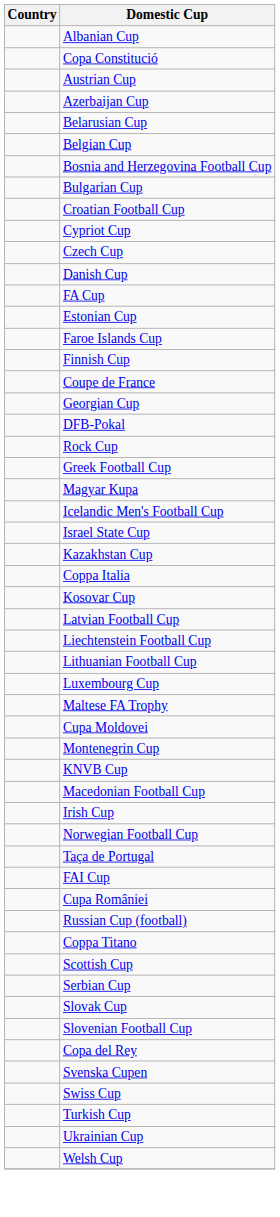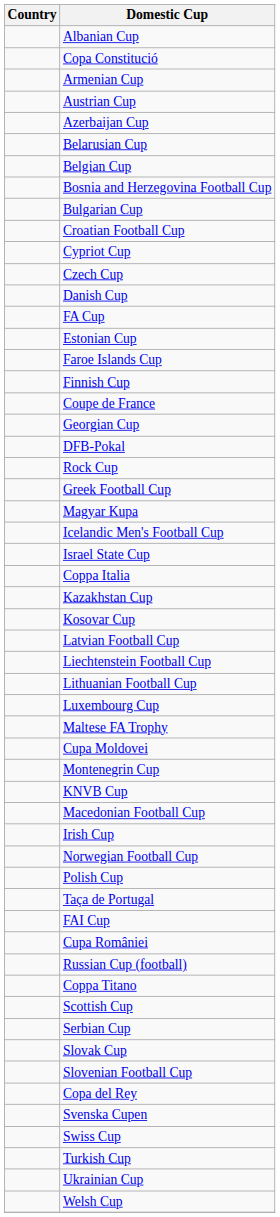 <table class="wikitable">
 <tr>
 <th>Country</th>
 <th>Domestic Cup</th>
 </tr>
 <tr>
 <td></td>
 <td><a href='#'>Albanian Cup</a></td>
 </tr>
 <tr>
 <td></td>
 <td><a href='#'>Copa Constitució</a></td>
+</tr>
+<tr>
+<td></td>
+<td><a href='#'>Armenian Cup</a></td>
 </tr>
 <tr>
 <td></td>
 <td><a href='#'>Austrian Cup</a></td>
 </tr>
 <tr>
 <td></td>
 <td><a href='#'>Azerbaijan Cup</a></td>
 </tr>
 <tr>
 <td></td>
 <td><a href='#'>Belarusian Cup</a></td>
 </tr>
 <tr>
 <td></td>
 <td><a href='#'>Belgian Cup</a></td>
 </tr>
 <tr>
 <td></td>
 <td><a href='#'>Bosnia and Herzegovina Football Cup</a></td>
 </tr>
 <tr>
 <td></td>
 <td><a href='#'>Bulgarian Cup</a></td>
 </tr>
 <tr>
 <td></td>
 <td><a href='#'>Croatian Football Cup</a></td>
 </tr>
 <tr>
 <td></td>
 <td><a href='#'>Cypriot Cup</a></td>
 </tr>
 <tr>
 <td></td>
 <td><a href='#'>Czech Cup</a></td>
 </tr>
 <tr>
 <td></td>
 <td><a href='#'>Danish Cup</a></td>
 </tr>
 <tr>
 <td></td>
 <td><a href='#'>FA Cup</a></td>
 </tr>
 <tr>
 <td></td>
 <td><a href='#'>Estonian Cup</a></td>
 </tr>
 <tr>
 <td></td>
 <td><a href='#'>Faroe Islands Cup</a></td>
 </tr>
 <tr>
 <td></td>
 <td><a href='#'>Finnish Cup</a></td>
 </tr>
 <tr>
 <td></td>
 <td><a href='#'>Coupe de France</a></td>
 </tr>
 <tr>
 <td></td>
 <td><a href='#'>Georgian Cup</a></td>
 </tr>
 <tr>
 <td></td>
 <td><a href='#'>DFB-Pokal</a></td>
 </tr>
 <tr>
 <td></td>
 <td><a href='#'>Rock Cup</a></td>
 </tr>
 <tr>
 <td></td>
 <td><a href='#'>Greek Football Cup</a></td>
 </tr>
 <tr>
 <td></td>
 <td><a href='#'>Magyar Kupa</a></td>
 </tr>
 <tr>
 <td></td>
 <td><a href='#'>Icelandic Men's Football Cup</a></td>
 </tr>
 <tr>
 <td></td>
 <td><a href='#'>Israel State Cup</a></td>
 </tr>
 <tr>
 <td></td>
-<td><a href='#'>Kazakhstan Cup</a></td>
+<td><a href='#'>Coppa Italia</a></td>
 </tr>
 <tr>
 <td></td>
-<td><a href='#'>Coppa Italia</a></td>
+<td><a href='#'>Kazakhstan Cup</a></td>
 </tr>
 <tr>
 <td></td>
 <td><a href='#'>Kosovar Cup</a></td>
 </tr>
 <tr>
 <td></td>
 <td><a href='#'>Latvian Football Cup</a></td>
 </tr>
 <tr>
 <td></td>
 <td><a href='#'>Liechtenstein Football Cup</a></td>
 </tr>
 <tr>
 <td></td>
 <td><a href='#'>Lithuanian Football Cup</a></td>
 </tr>
 <tr>
 <td></td>
 <td><a href='#'>Luxembourg Cup</a></td>
 </tr>
 <tr>
 <td></td>
 <td><a href='#'>Maltese FA Trophy</a></td>
 </tr>
 <tr>
 <td></td>
 <td><a href='#'>Cupa Moldovei</a></td>
 </tr>
 <tr>
 <td></td>
 <td><a href='#'>Montenegrin Cup</a></td>
 </tr>
 <tr>
 <td></td>
 <td><a href='#'>KNVB Cup</a></td>
 </tr>
 <tr>
 <td></td>
 <td><a href='#'>Macedonian Football Cup</a></td>
 </tr>
 <tr>
 <td></td>
 <td><a href='#'>Irish Cup</a></td>
 </tr>
 <tr>
 <td></td>
 <td><a href='#'>Norwegian Football Cup</a></td>
+</tr>
+<tr>
+<td></td>
+<td><a href='#'>Polish Cup</a></td>
 </tr>
 <tr>
 <td></td>
 <td><a href='#'>Taça de Portugal</a></td>
 </tr>
 <tr>
 <td></td>
 <td><a href='#'>FAI Cup</a></td>
 </tr>
 <tr>
 <td></td>
 <td><a href='#'>Cupa României</a></td>
 </tr>
 <tr>
 <td></td>
 <td><a href='#'>Russian Cup (football)</a></td>
 </tr>
 <tr>
 <td></td>
 <td><a href='#'>Coppa Titano</a></td>
 </tr>
 <tr>
 <td></td>
 <td><a href='#'>Scottish Cup</a></td>
 </tr>
 <tr>
 <td></td>
 <td><a href='#'>Serbian Cup</a></td>
 </tr>
 <tr>
 <td></td>
 <td><a href='#'>Slovak Cup</a></td>
 </tr>
 <tr>
 <td></td>
 <td><a href='#'>Slovenian Football Cup</a></td>
 </tr>
 <tr>
 <td></td>
 <td><a href='#'>Copa del Rey</a></td>
 </tr>
 <tr>
 <td></td>
 <td><a href='#'>Svenska Cupen</a></td>
 </tr>
 <tr>
 <td></td>
 <td><a href='#'>Swiss Cup</a></td>
 </tr>
 <tr>
 <td></td>
 <td><a href='#'>Turkish Cup</a></td>
 </tr>
 <tr>
 <td></td>
 <td><a href='#'>Ukrainian Cup</a></td>
 </tr>
 <tr>
 <td></td>
 <td><a href='#'>Welsh Cup</a></td>
 </tr>
 <tr>
 </tr>
 </table>
